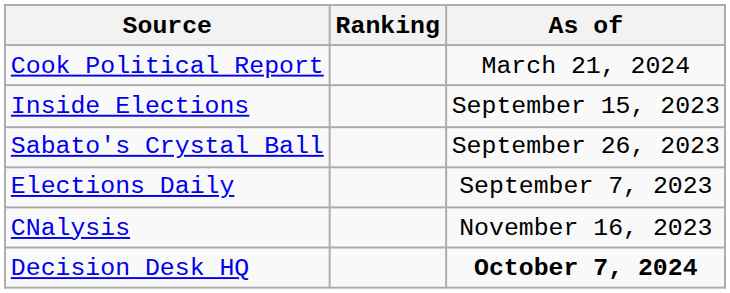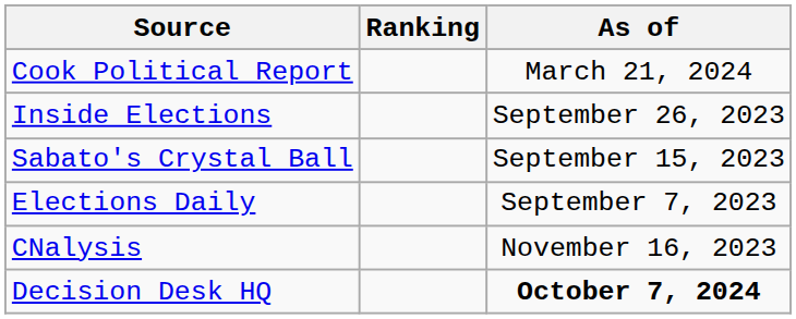 <table class="wikitable" style="text-align:center">
 <tr>
 <th>Source</th>
 <th>Ranking</th>
 <th>As of</th>
 </tr>
 <tr>
 <td align=left><a href='#'>Cook Political Report</a></td>
 <td></td>
 <td>March 21, 2024</td>
 </tr>
 <tr>
 <td align=left><a href='#'>Inside Elections</a></td>
 <td></td>
-<td>September 15, 2023</td>
+<td>September 26, 2023</td>
 </tr>
 <tr>
 <td align=left><a href='#'>Sabato's Crystal Ball</a></td>
 <td></td>
-<td>September 26, 2023</td>
+<td>September 15, 2023</td>
 </tr>
 <tr>
 <td align=left><a href='#'>Elections Daily</a></td>
 <td></td>
 <td>September 7, 2023</td>
 </tr>
 <tr>
 <td align=left><a href='#'>CNalysis</a></td>
 <td></td>
 <td>November 16, 2023</td>
 </tr>
 <tr>
 <td align=left><a href='#'>Decision Desk HQ</a></td>
 <td></td>
 <td><strong>October 7, 2024</strong></td>
 </tr>
 </table>
